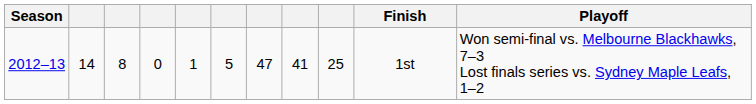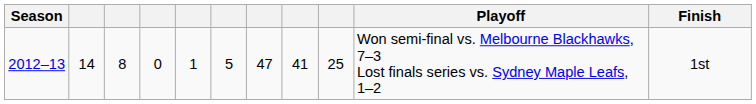 <table class="wikitable" style="text-align:center;font-size:95%;">
 <tr>
 <th width=60>Season</th>
 <th width=30></th>
 <th width=30></th>
 <th width=30></th>
 <th width=30></th>
 <th width=30></th>
 <th width=30></th>
 <th width=30></th>
 <th width=30></th>
+<th width=300>Playoff</th>
 <th width=100>Finish</th>
-<th width=300>Playoff</th>
 </tr>
 <tr>
 <td><a href='#'>2012–13</a></td>
 <td>14</td>
 <td>8</td>
 <td>0</td>
 <td>1</td>
 <td>5</td>
 <td>47</td>
 <td>41</td>
 <td>25</td>
+<td style="text-align:left;">Won semi-final vs. <a href='#'>Melbourne Blackhawks</a>, 7–3<br>Lost finals series vs. <a href='#'>Sydney Maple Leafs</a>, 1–2</td>
 <td>1st</td>
-<td style="text-align:left;">Won semi-final vs. <a href='#'>Melbourne Blackhawks</a>, 7–3<br>Lost finals series vs. <a href='#'>Sydney Maple Leafs</a>, 1–2</td>
 </tr>
 </table>
